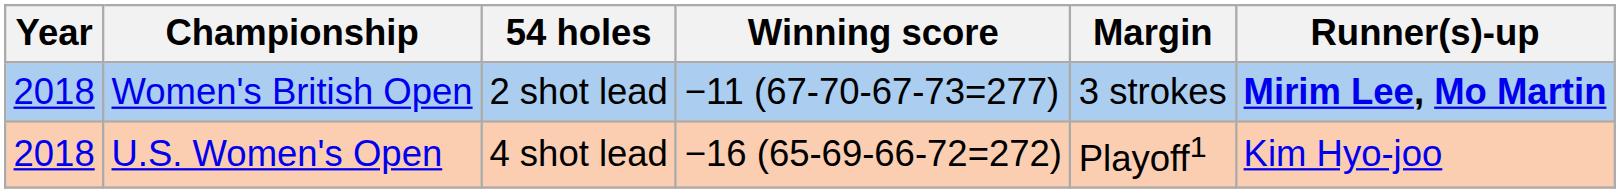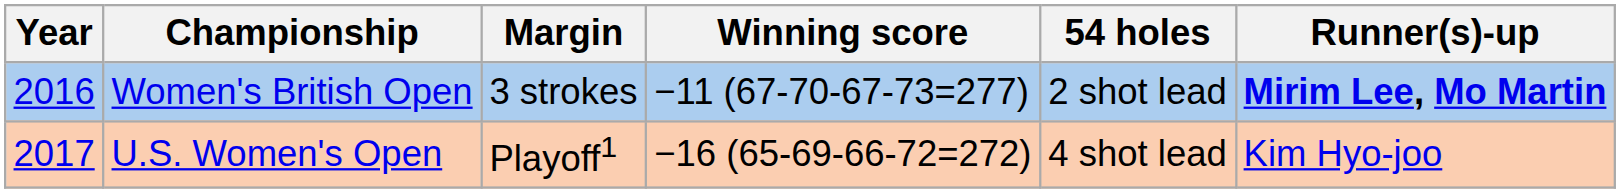 <table class="wikitable">
 <tr>
 <th>Year</th>
 <th>Championship</th>
+<th>Margin</th>
+<th>Winning score</th>
 <th>54 holes</th>
-<th>Winning score</th>
-<th>Margin</th>
 <th>Runner(s)-up</th>
 </tr>
 <tr style="background:#ABCDEF;">
-<td><a href='#'>2018</a></td>
+<td><a href='#'>2016</a></td>
 <td><a href='#'>Women's British Open</a></td>
+<td>3 strokes</td>
+<td>−11 (67-70-67-73=277)</td>
 <td>2 shot lead</td>
-<td>−11 (67-70-67-73=277)</td>
-<td>3 strokes</td>
 <td><strong> <a href='#'>Mirim Lee</a>,  <a href='#'>Mo Martin</a></strong></td>
 </tr>
 <tr style="background:#FBCEB1;">
-<td><a href='#'>2018</a></td>
+<td><a href='#'>2017</a></td>
 <td><a href='#'>U.S. Women's Open</a></td>
+<td>Playoff<sup>1</sup></td>
+<td>−16 (65-69-66-72=272)</td>
 <td>4 shot lead</td>
-<td>−16 (65-69-66-72=272)</td>
-<td>Playoff<sup>1</sup></td>
 <td> <a href='#'>Kim Hyo-joo</a></td>
 </tr>
 </table>
